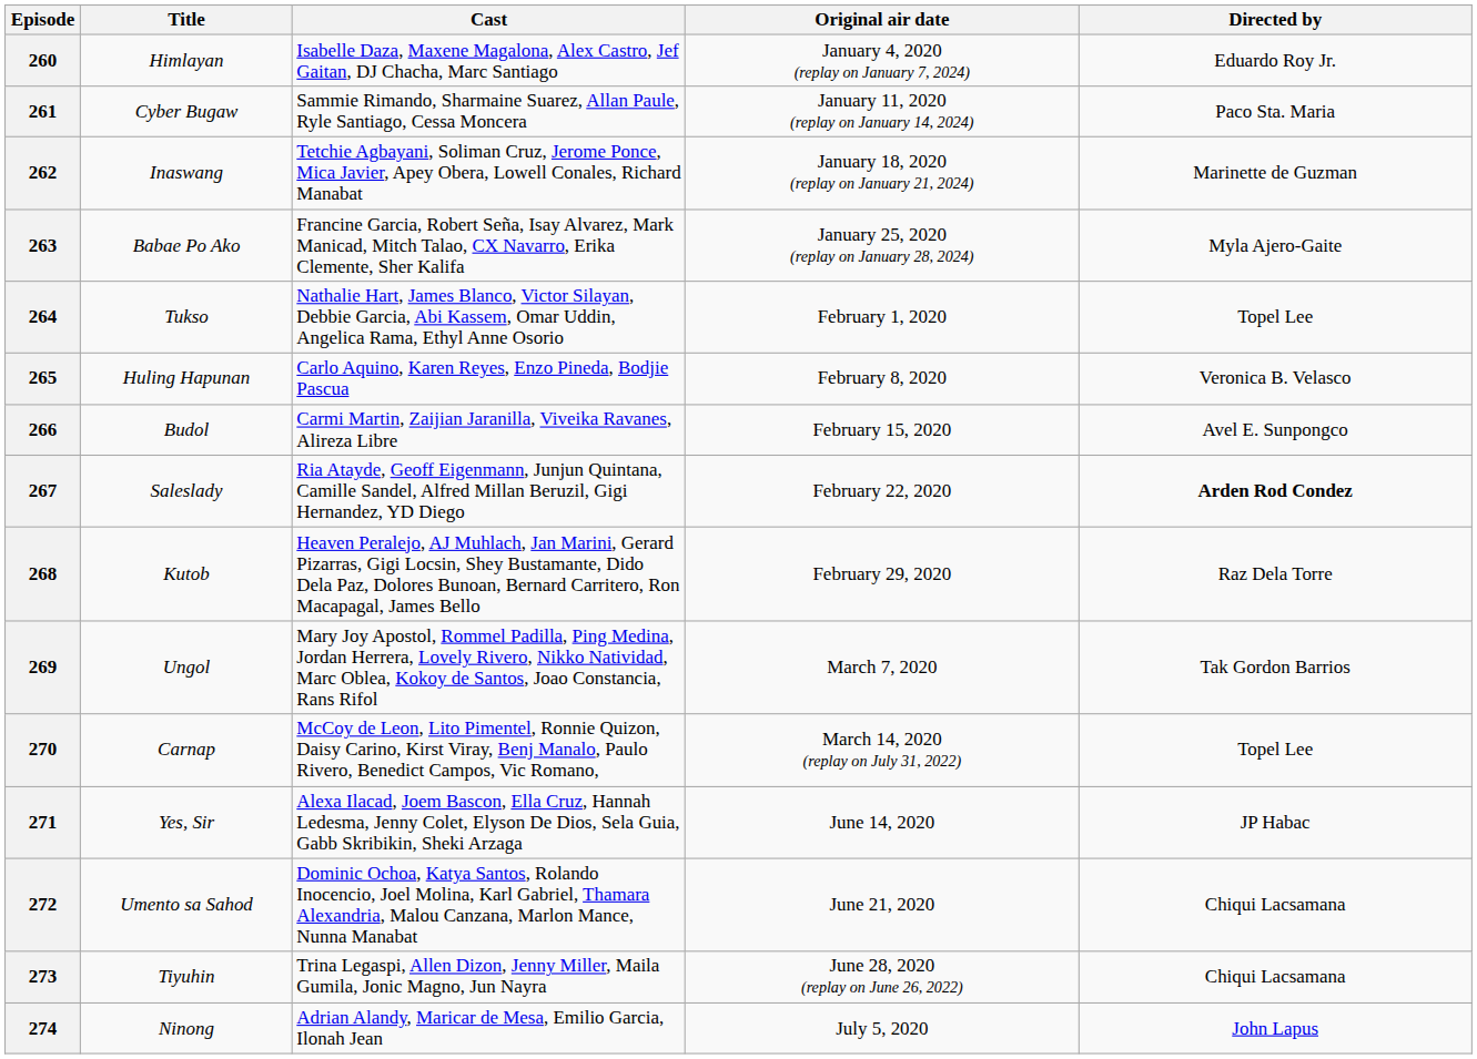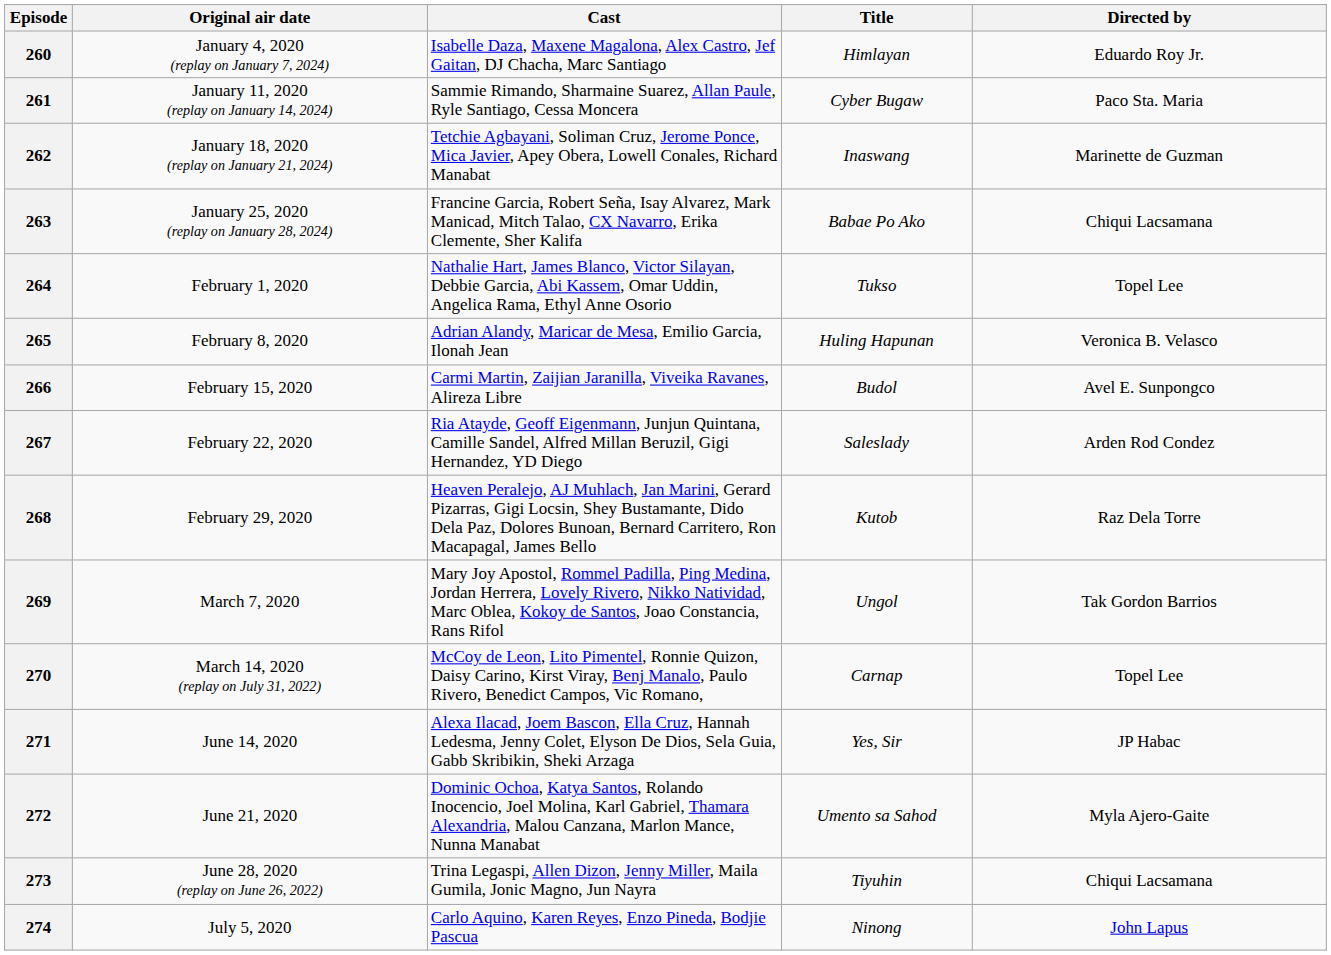 <table class="wikitable sortable" style="text-align:center">
 <tr>
 <th style="width:5%;">Episode</th>
+<th style="width:26%;">Original air date</th>
+<th style="width:26%;">Cast</th>
 <th style="width:14%;">Title</th>
-<th style="width:26%;">Cast</th>
-<th style="width:26%;">Original air date</th>
 <th style="width:26%;">Directed by</th>
 </tr>
 <tr>
 <th>260</th>
+<td>January 4, 2020<br><small><em>(replay on January 7, 2024)</em></small></td>
+<td style= "text-align:left;"><a href='#'>Isabelle Daza</a>, <a href='#'>Maxene Magalona</a>, <a href='#'>Alex Castro</a>, <a href='#'>Jef Gaitan</a>, DJ Chacha, Marc Santiago</td>
 <td><em>Himlayan</em></td>
-<td style= "text-align:left;"><a href='#'>Isabelle Daza</a>, <a href='#'>Maxene Magalona</a>, <a href='#'>Alex Castro</a>, <a href='#'>Jef Gaitan</a>, DJ Chacha, Marc Santiago</td>
-<td>January 4, 2020<br><small><em>(replay on January 7, 2024)</em></small></td>
 <td>Eduardo Roy Jr.</td>
 </tr>
 <tr>
 <th>261</th>
+<td>January 11, 2020<br><small><em>(replay on January 14, 2024)</em></small></td>
+<td style= "text-align:left;">Sammie Rimando, Sharmaine Suarez, <a href='#'>Allan Paule</a>, Ryle Santiago, Cessa Moncera</td>
 <td><em>Cyber Bugaw</em></td>
-<td style= "text-align:left;">Sammie Rimando, Sharmaine Suarez, <a href='#'>Allan Paule</a>, Ryle Santiago, Cessa Moncera</td>
-<td>January 11, 2020<br><small><em>(replay on January 14, 2024)</em></small></td>
 <td>Paco Sta. Maria</td>
 </tr>
 <tr>
 <th>262</th>
+<td>January 18, 2020<br><small><em>(replay on January 21, 2024)</em></small></td>
+<td style= "text-align:left;"><a href='#'>Tetchie Agbayani</a>, Soliman Cruz, <a href='#'>Jerome Ponce</a>, <a href='#'>Mica Javier</a>, Apey Obera, Lowell Conales, Richard Manabat</td>
 <td><em>Inaswang</em></td>
-<td style= "text-align:left;"><a href='#'>Tetchie Agbayani</a>, Soliman Cruz, <a href='#'>Jerome Ponce</a>, <a href='#'>Mica Javier</a>, Apey Obera, Lowell Conales, Richard Manabat</td>
-<td>January 18, 2020<br><small><em>(replay on January 21, 2024)</em></small></td>
 <td>Marinette de Guzman</td>
 </tr>
 <tr>
 <th>263</th>
+<td>January 25, 2020<br><small><em>(replay on January 28, 2024)</em></small></td>
+<td style= "text-align:left;">Francine Garcia, Robert Seña, Isay Alvarez, Mark Manicad, Mitch Talao, <a href='#'>CX Navarro</a>, Erika Clemente, Sher Kalifa</td>
 <td><em>Babae Po Ako</em></td>
-<td style= "text-align:left;">Francine Garcia, Robert Seña, Isay Alvarez, Mark Manicad, Mitch Talao, <a href='#'>CX Navarro</a>, Erika Clemente, Sher Kalifa</td>
-<td>January 25, 2020<br><small><em>(replay on January 28, 2024)</em></small></td>
-<td>Myla Ajero-Gaite</td>
+<td>Chiqui Lacsamana</td>
 </tr>
 <tr>
 <th>264</th>
+<td>February 1, 2020</td>
+<td style= "text-align:left;"><a href='#'>Nathalie Hart</a>, <a href='#'>James Blanco</a>, <a href='#'>Victor Silayan</a>, Debbie Garcia, <a href='#'>Abi Kassem</a>, Omar Uddin, Angelica Rama, Ethyl Anne Osorio</td>
 <td><em>Tukso</em></td>
-<td style= "text-align:left;"><a href='#'>Nathalie Hart</a>, <a href='#'>James Blanco</a>, <a href='#'>Victor Silayan</a>, Debbie Garcia, <a href='#'>Abi Kassem</a>, Omar Uddin, Angelica Rama, Ethyl Anne Osorio</td>
-<td>February 1, 2020</td>
 <td>Topel Lee</td>
 </tr>
 <tr>
 <th>265</th>
+<td>February 8, 2020</td>
+<td style= "text-align:left;"><a href='#'>Adrian Alandy</a>, <a href='#'>Maricar de Mesa</a>, Emilio Garcia, Ilonah Jean</td>
 <td><em>Huling Hapunan</em></td>
-<td style= "text-align:left;"><a href='#'>Carlo Aquino</a>, <a href='#'>Karen Reyes</a>, <a href='#'>Enzo Pineda</a>, <a href='#'>Bodjie Pascua</a></td>
-<td>February 8, 2020</td>
 <td>Veronica B. Velasco</td>
 </tr>
 <tr>
 <th>266</th>
+<td>February 15, 2020</td>
+<td style= "text-align:left;"><a href='#'>Carmi Martin</a>, <a href='#'>Zaijian Jaranilla</a>, <a href='#'>Viveika Ravanes</a>, Alireza Libre</td>
 <td><em>Budol</em></td>
-<td style= "text-align:left;"><a href='#'>Carmi Martin</a>, <a href='#'>Zaijian Jaranilla</a>, <a href='#'>Viveika Ravanes</a>, Alireza Libre</td>
-<td>February 15, 2020</td>
 <td>Avel E. Sunpongco</td>
 </tr>
 <tr>
 <th>267</th>
+<td>February 22, 2020</td>
+<td style= "text-align:left;"><a href='#'>Ria Atayde</a>, <a href='#'>Geoff Eigenmann</a>, Junjun Quintana, Camille Sandel, Alfred Millan Beruzil, Gigi Hernandez, YD Diego</td>
 <td><em>Saleslady</em></td>
-<td style= "text-align:left;"><a href='#'>Ria Atayde</a>, <a href='#'>Geoff Eigenmann</a>, Junjun Quintana, Camille Sandel, Alfred Millan Beruzil, Gigi Hernandez, YD Diego</td>
-<td>February 22, 2020</td>
-<td><strong>Arden Rod Condez</strong></td>
+<td>Arden Rod Condez</td>
 </tr>
 <tr>
 <th>268</th>
+<td>February 29, 2020</td>
+<td style= "text-align:left;"><a href='#'>Heaven Peralejo</a>, <a href='#'>AJ Muhlach</a>, <a href='#'>Jan Marini</a>, Gerard Pizarras, Gigi Locsin, Shey Bustamante, Dido Dela Paz, Dolores Bunoan, Bernard Carritero, Ron Macapagal, James Bello</td>
 <td><em>Kutob</em></td>
-<td style= "text-align:left;"><a href='#'>Heaven Peralejo</a>, <a href='#'>AJ Muhlach</a>, <a href='#'>Jan Marini</a>, Gerard Pizarras, Gigi Locsin, Shey Bustamante, Dido Dela Paz, Dolores Bunoan, Bernard Carritero, Ron Macapagal, James Bello</td>
-<td>February 29, 2020</td>
 <td>Raz Dela Torre</td>
 </tr>
 <tr>
 <th>269</th>
+<td>March 7, 2020</td>
+<td style= "text-align:left;">Mary Joy Apostol, <a href='#'>Rommel Padilla</a>, <a href='#'>Ping Medina</a>, Jordan Herrera, <a href='#'>Lovely Rivero</a>, <a href='#'>Nikko Natividad</a>, Marc Oblea, <a href='#'>Kokoy de Santos</a>, Joao Constancia, Rans Rifol</td>
 <td><em>Ungol</em></td>
-<td style= "text-align:left;">Mary Joy Apostol, <a href='#'>Rommel Padilla</a>, <a href='#'>Ping Medina</a>, Jordan Herrera, <a href='#'>Lovely Rivero</a>, <a href='#'>Nikko Natividad</a>, Marc Oblea, <a href='#'>Kokoy de Santos</a>, Joao Constancia, Rans Rifol</td>
-<td>March 7, 2020</td>
 <td>Tak Gordon Barrios</td>
 </tr>
 <tr>
 <th>270</th>
+<td>March 14, 2020<br><small><em>(replay on July 31, 2022)</em></small></td>
+<td style= "text-align:left;"><a href='#'>McCoy de Leon</a>, <a href='#'>Lito Pimentel</a>, Ronnie Quizon, Daisy Carino, Kirst Viray, <a href='#'>Benj Manalo</a>, Paulo Rivero, Benedict Campos, Vic Romano,</td>
 <td><em>Carnap</em></td>
-<td style= "text-align:left;"><a href='#'>McCoy de Leon</a>, <a href='#'>Lito Pimentel</a>, Ronnie Quizon, Daisy Carino, Kirst Viray, <a href='#'>Benj Manalo</a>, Paulo Rivero, Benedict Campos, Vic Romano,</td>
-<td>March 14, 2020<br><small><em>(replay on July 31, 2022)</em></small></td>
 <td>Topel Lee</td>
 </tr>
 <tr>
 <th>271</th>
+<td>June 14, 2020</td>
+<td style= "text-align:left;"><a href='#'>Alexa Ilacad</a>, <a href='#'>Joem Bascon</a>, <a href='#'>Ella Cruz</a>, Hannah Ledesma, Jenny Colet, Elyson De Dios, Sela Guia, Gabb Skribikin, Sheki Arzaga</td>
 <td><em>Yes, Sir</em></td>
-<td style= "text-align:left;"><a href='#'>Alexa Ilacad</a>, <a href='#'>Joem Bascon</a>, <a href='#'>Ella Cruz</a>, Hannah Ledesma, Jenny Colet, Elyson De Dios, Sela Guia, Gabb Skribikin, Sheki Arzaga</td>
-<td>June 14, 2020</td>
 <td>JP Habac</td>
 </tr>
 <tr>
 <th>272</th>
+<td>June 21, 2020</td>
+<td style= "text-align:left;"><a href='#'>Dominic Ochoa</a>, <a href='#'>Katya Santos</a>, Rolando Inocencio, Joel Molina, Karl Gabriel, <a href='#'>Thamara Alexandria</a>, Malou Canzana, Marlon Mance, Nunna Manabat</td>
 <td><em>Umento sa Sahod</em></td>
-<td style= "text-align:left;"><a href='#'>Dominic Ochoa</a>, <a href='#'>Katya Santos</a>, Rolando Inocencio, Joel Molina, Karl Gabriel, <a href='#'>Thamara Alexandria</a>, Malou Canzana, Marlon Mance, Nunna Manabat</td>
-<td>June 21, 2020</td>
-<td>Chiqui Lacsamana</td>
+<td>Myla Ajero-Gaite</td>
 </tr>
 <tr>
 <th>273</th>
+<td>June 28, 2020<br><small><em>(replay on June 26, 2022)</em></small></td>
+<td style= "text-align:left;">Trina Legaspi, <a href='#'>Allen Dizon</a>, <a href='#'>Jenny Miller</a>, Maila Gumila, Jonic Magno, Jun Nayra</td>
 <td><em>Tiyuhin</em></td>
-<td style= "text-align:left;">Trina Legaspi, <a href='#'>Allen Dizon</a>, <a href='#'>Jenny Miller</a>, Maila Gumila, Jonic Magno, Jun Nayra</td>
-<td>June 28, 2020<br><small><em>(replay on June 26, 2022)</em></small></td>
 <td>Chiqui Lacsamana</td>
 </tr>
 <tr>
 <th>274</th>
+<td>July 5, 2020</td>
+<td style= "text-align:left;"><a href='#'>Carlo Aquino</a>, <a href='#'>Karen Reyes</a>, <a href='#'>Enzo Pineda</a>, <a href='#'>Bodjie Pascua</a></td>
 <td><em>Ninong</em></td>
-<td style= "text-align:left;"><a href='#'>Adrian Alandy</a>, <a href='#'>Maricar de Mesa</a>, Emilio Garcia, Ilonah Jean</td>
-<td>July 5, 2020</td>
 <td><a href='#'>John Lapus</a></td>
 </tr>
 </table>
